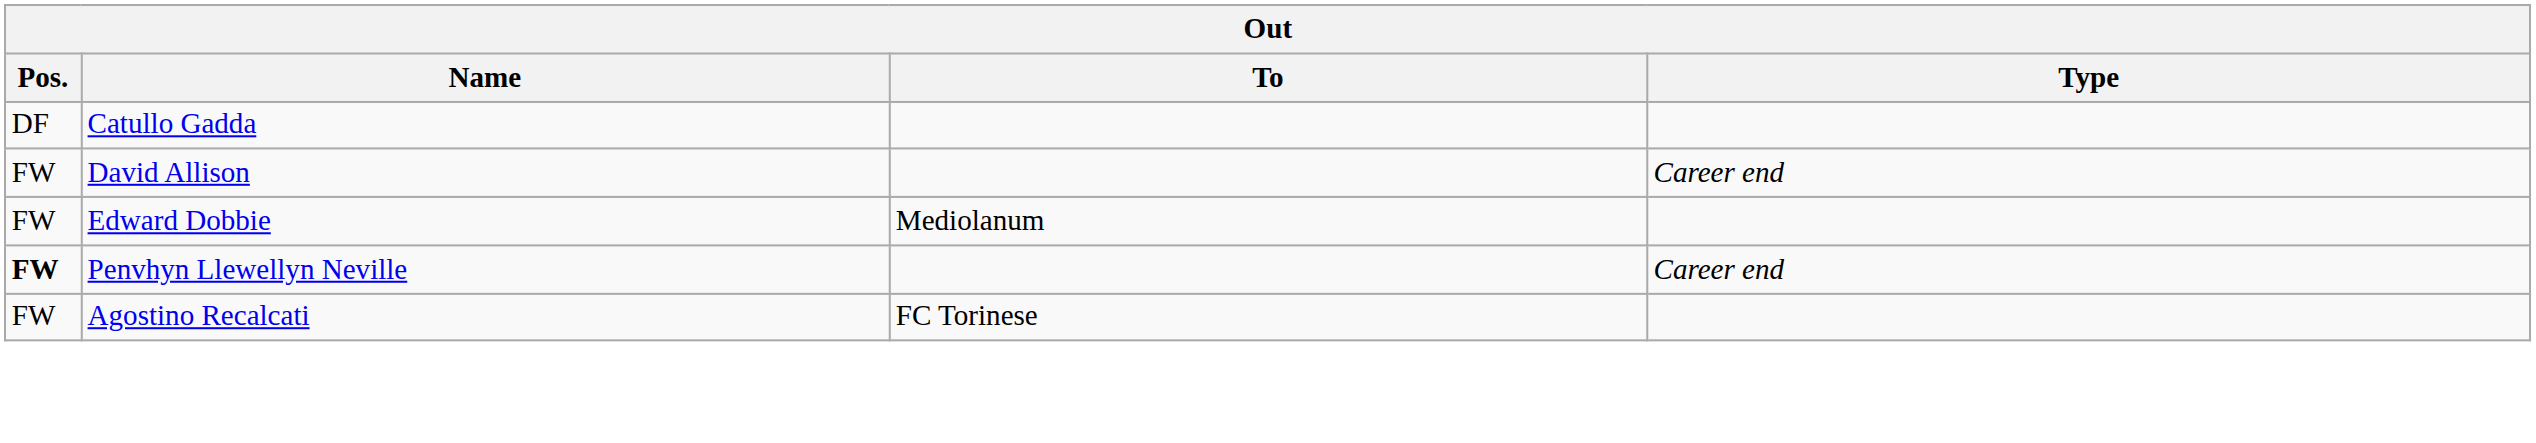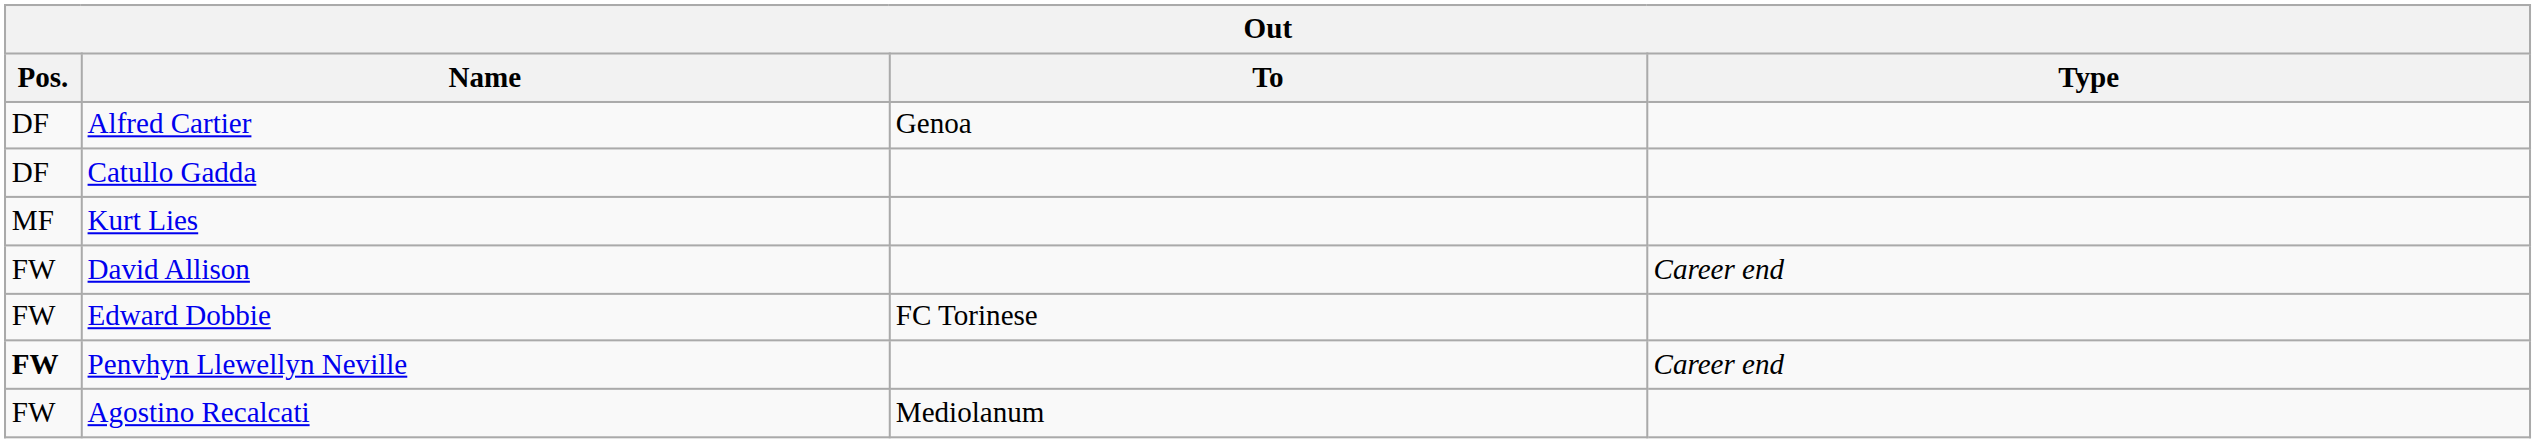 <table class="wikitable" style="font-size:90%;width:99%;">
 <tr>
 <th colspan="4">Out</th>
 </tr>
 <tr>
 <th width=3%>Pos.</th>
 <th width=32%>Name</th>
 <th width=30%>To</th>
 <th width=35%>Type</th>
 </tr>
 <tr>
 <td>DF</td>
+<td><a href='#'>Alfred Cartier</a></td>
+<td>Genoa</td>
+<td></td>
+</tr>
+<tr>
+<td>DF</td>
 <td><a href='#'>Catullo Gadda</a></td>
+<td></td>
+<td></td>
+</tr>
+<tr>
+<td>MF</td>
+<td><a href='#'>Kurt Lies</a></td>
 <td></td>
 <td></td>
 </tr>
 <tr>
 <td>FW</td>
 <td><a href='#'>David Allison</a></td>
 <td></td>
 <td><em>Career end</em></td>
 </tr>
 <tr>
 <td>FW</td>
 <td><a href='#'>Edward Dobbie</a></td>
-<td>Mediolanum</td>
+<td>FC Torinese</td>
 <td></td>
 </tr>
 <tr>
 <td><strong>FW</strong></td>
 <td><a href='#'>Penvhyn Llewellyn Neville</a></td>
 <td></td>
 <td><em>Career end</em></td>
 </tr>
 <tr>
 <td>FW</td>
 <td><a href='#'>Agostino Recalcati</a></td>
-<td>FC Torinese</td>
+<td>Mediolanum</td>
 <td></td>
 </tr>
 </table>
